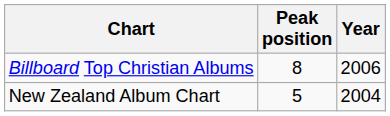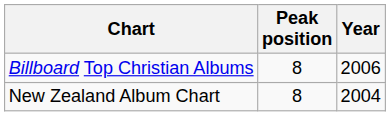 <table class="wikitable">
 <tr>
 <th>Chart</th>
 <th>Peak<br>position</th>
 <th>Year</th>
 </tr>
 <tr>
 <td><em><a href='#'>Billboard</a></em> <a href='#'>Top Christian Albums</a></td>
 <td align="center">8</td>
 <td>2006</td>
 </tr>
 <tr>
 <td>New Zealand Album Chart</td>
-<td align="center">5</td>
+<td align="center">8</td>
 <td>2004</td>
 </tr>
 </table>
